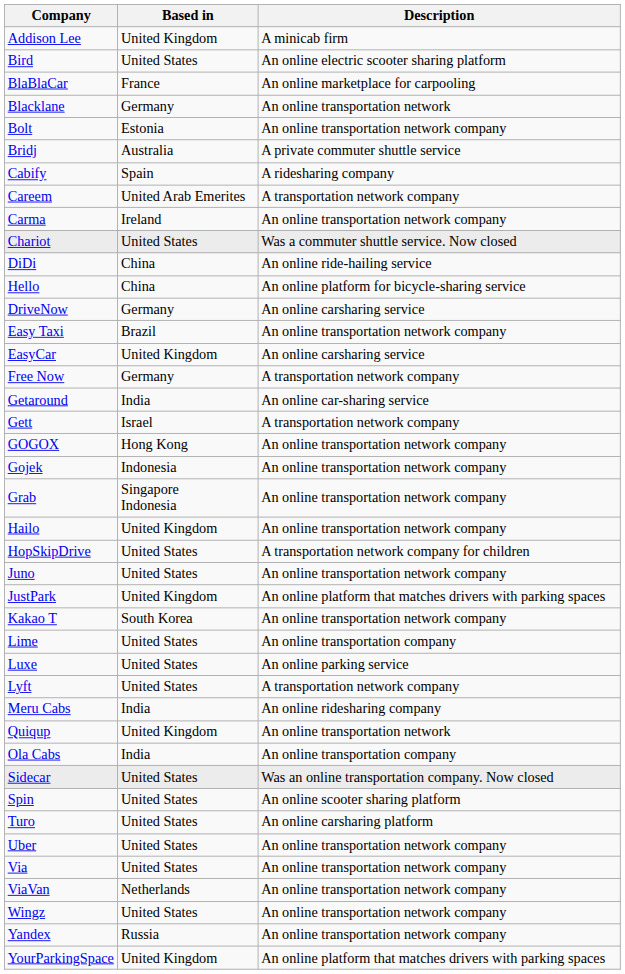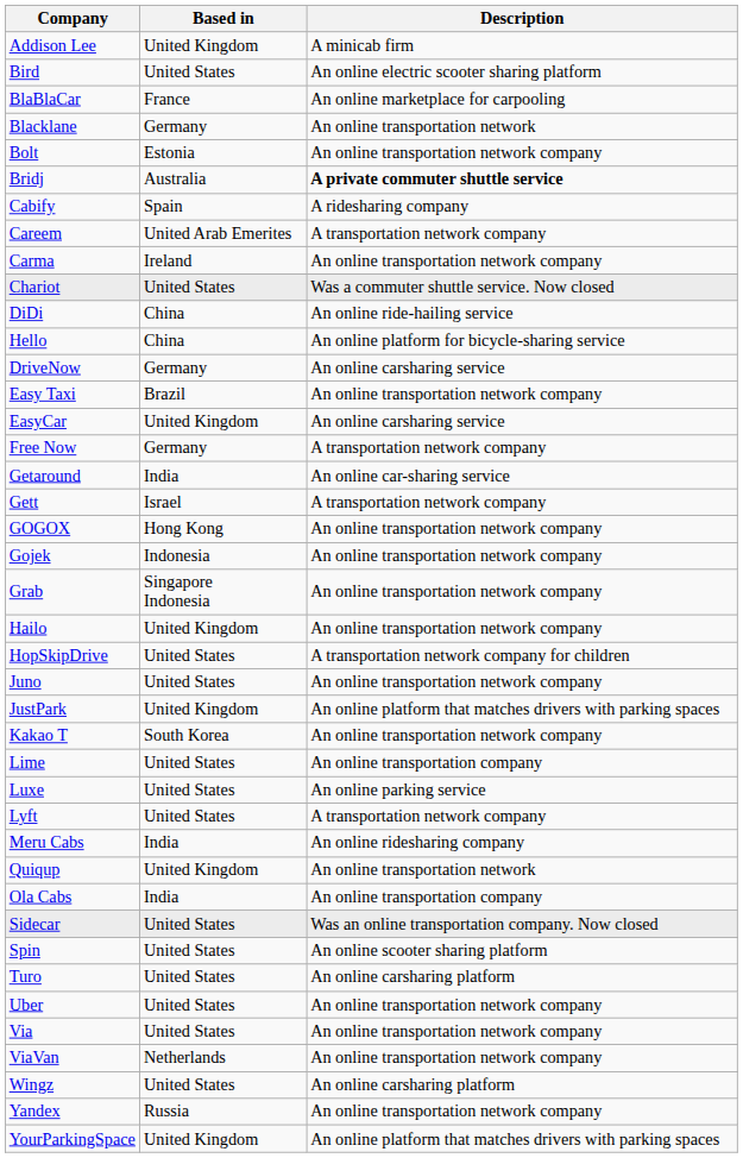 <table class="wikitable sortable">
 <tr>
 <th scope="col" style="width: 120px;">Company</th>
 <th scope="col" style="width: 150px;">Based in</th>
 <th scope="col" style="width: 400px;" class=unsortable>Description</th>
 </tr>
 <tr>
 <td style="white-space: nowrap;"><a href='#'>Addison Lee</a></td>
 <td style="white-space: nowrap;">United Kingdom</td>
 <td>A minicab firm</td>
 </tr>
 <tr>
 <td><a href='#'>Bird</a></td>
 <td>United States</td>
 <td>An online electric scooter sharing platform</td>
 </tr>
 <tr>
 <td><a href='#'>BlaBlaCar</a></td>
 <td>France</td>
 <td>An online marketplace for carpooling</td>
 </tr>
 <tr>
 <td><a href='#'>Blacklane</a></td>
 <td>Germany</td>
 <td>An online transportation network</td>
 </tr>
 <tr>
 <td><a href='#'>Bolt</a></td>
 <td>Estonia</td>
 <td>An online transportation network company</td>
 </tr>
 <tr>
 <td><a href='#'>Bridj</a></td>
 <td>Australia</td>
-<td>A private commuter shuttle service</td>
+<td><strong>A private commuter shuttle service</strong></td>
 </tr>
 <tr>
 <td><a href='#'>Cabify</a></td>
 <td>Spain</td>
 <td>A ridesharing company</td>
 </tr>
 <tr>
 <td><a href='#'>Careem</a></td>
 <td>United Arab Emerites</td>
 <td>A transportation network company</td>
 </tr>
 <tr>
 <td><a href='#'>Carma</a></td>
 <td>Ireland</td>
 <td>An online transportation network company</td>
 </tr>
 <tr bgcolor="#ececec">
 <td><a href='#'>Chariot</a></td>
 <td>United States</td>
 <td>Was a commuter shuttle service. Now closed</td>
 </tr>
 <tr>
 <td><a href='#'>DiDi</a></td>
 <td>China</td>
 <td>An online ride-hailing service</td>
 </tr>
 <tr>
 <td><a href='#'>Hello</a></td>
 <td>China</td>
 <td>An online platform for bicycle-sharing service</td>
 </tr>
 <tr>
 <td><a href='#'>DriveNow</a></td>
 <td>Germany</td>
 <td>An online carsharing service</td>
 </tr>
 <tr>
 <td><a href='#'>Easy Taxi</a></td>
 <td>Brazil</td>
 <td>An online transportation network company</td>
 </tr>
 <tr>
 <td><a href='#'>EasyCar</a></td>
 <td>United Kingdom</td>
 <td>An online carsharing service</td>
 </tr>
 <tr>
 <td><a href='#'>Free Now</a></td>
 <td>Germany</td>
 <td>A transportation network company</td>
 </tr>
 <tr>
 <td><a href='#'>Getaround</a></td>
 <td>India</td>
 <td>An online car-sharing service</td>
 </tr>
 <tr>
 <td><a href='#'>Gett</a></td>
 <td>Israel</td>
 <td>A transportation network company</td>
 </tr>
 <tr>
 <td><a href='#'>GOGOX</a></td>
 <td>Hong Kong</td>
 <td>An online transportation network company</td>
 </tr>
 <tr>
 <td><a href='#'>Gojek</a></td>
 <td>Indonesia</td>
 <td>An online transportation network company</td>
 </tr>
 <tr>
 <td><a href='#'>Grab</a></td>
 <td>Singapore<br>Indonesia</td>
 <td>An online transportation network company</td>
 </tr>
 <tr>
 <td><a href='#'>Hailo</a></td>
 <td>United Kingdom</td>
 <td>An online transportation network company</td>
 </tr>
 <tr>
 <td><a href='#'>HopSkipDrive</a></td>
 <td>United States</td>
 <td>A transportation network company for children</td>
 </tr>
 <tr>
 <td><a href='#'>Juno</a></td>
 <td>United States</td>
 <td>An online transportation network company</td>
 </tr>
 <tr>
 <td><a href='#'>JustPark</a></td>
 <td>United Kingdom</td>
 <td>An online platform that matches drivers with parking spaces</td>
 </tr>
 <tr>
 <td><a href='#'>Kakao T</a></td>
 <td>South Korea</td>
 <td>An online transportation network company</td>
 </tr>
 <tr>
 <td><a href='#'>Lime</a></td>
 <td>United States</td>
 <td>An online transportation company</td>
 </tr>
 <tr>
 <td><a href='#'>Luxe</a></td>
 <td>United States</td>
 <td>An online parking service</td>
 </tr>
 <tr>
 <td><a href='#'>Lyft</a></td>
 <td>United States</td>
 <td>A transportation network company</td>
 </tr>
 <tr>
 <td><a href='#'>Meru Cabs</a></td>
 <td>India</td>
 <td>An online ridesharing company</td>
 </tr>
 <tr>
 <td><a href='#'>Quiqup</a></td>
 <td>United Kingdom</td>
 <td>An online transportation network</td>
 </tr>
 <tr>
 <td><a href='#'>Ola Cabs</a></td>
 <td>India</td>
 <td>An online transportation company</td>
 </tr>
 <tr bgcolor="#ececec">
 <td><a href='#'>Sidecar</a></td>
 <td>United States</td>
 <td>Was an online transportation company. Now closed</td>
 </tr>
 <tr>
 <td><a href='#'>Spin</a></td>
 <td>United States</td>
 <td>An online scooter sharing platform</td>
 </tr>
 <tr>
 <td><a href='#'>Turo</a></td>
 <td>United States</td>
 <td>An online carsharing platform</td>
 </tr>
 <tr>
 <td><a href='#'>Uber</a></td>
 <td>United States</td>
 <td>An online transportation network company</td>
 </tr>
 <tr>
 <td><a href='#'>Via</a></td>
 <td>United States</td>
 <td>An online transportation network company</td>
 </tr>
 <tr>
 <td><a href='#'>ViaVan</a></td>
 <td>Netherlands</td>
 <td>An online transportation network company</td>
 </tr>
 <tr>
 <td><a href='#'>Wingz</a></td>
 <td>United States</td>
-<td>An online transportation network company</td>
+<td>An online carsharing platform</td>
 </tr>
 <tr>
 <td><a href='#'>Yandex</a></td>
 <td>Russia</td>
 <td>An online transportation network company</td>
 </tr>
 <tr>
 <td><a href='#'>YourParkingSpace</a></td>
 <td>United Kingdom</td>
 <td>An online platform that matches drivers with parking spaces</td>
 </tr>
 </table>
